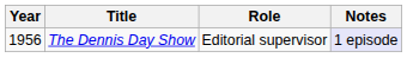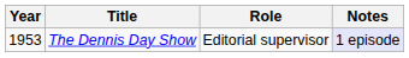 <table class="wikitable">
 <tr>
 <th>Year</th>
 <th>Title</th>
 <th>Role</th>
 <th>Notes</th>
 </tr>
 <tr>
-<td>1956</td>
+<td>1953</td>
 <td><em><a href='#'>The Dennis Day Show</a></em></td>
 <td>Editorial supervisor</td>
 <td style="background: lavender;">1 episode</td>
 </tr>
 </table>
